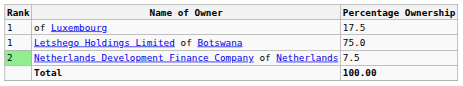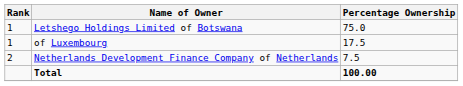 <table class="wikitable sortable" style="margin-left:auto;margin-right:auto">
 <tr>
 <th style="width:2em;">Rank</th>
 <th>Name of Owner</th>
 <th>Percentage Ownership</th>
 </tr>
 <tr>
 <td>1</td>
+<td><a href='#'>Letshego Holdings Limited</a> of <a href='#'>Botswana</a></td>
+<td>75.0</td>
+</tr>
+<tr>
+<td>1</td>
 <td> of <a href='#'>Luxembourg</a></td>
 <td>17.5</td>
 </tr>
 <tr>
-<td>1</td>
-<td><a href='#'>Letshego Holdings Limited</a> of <a href='#'>Botswana</a></td>
-<td>75.0</td>
-</tr>
-<tr>
-<td style="background: lightgreen;">2</td>
+<td>2</td>
 <td><a href='#'>Netherlands Development Finance Company</a> of <a href='#'>Netherlands</a></td>
 <td>7.5</td>
 </tr>
 <tr>
 <td></td>
 <td><strong>Total</strong></td>
 <td><strong>100.00</strong></td>
 </tr>
 <tr>
 </tr>
 </table>
